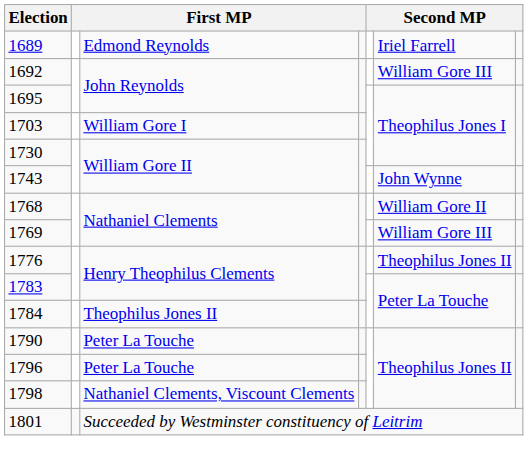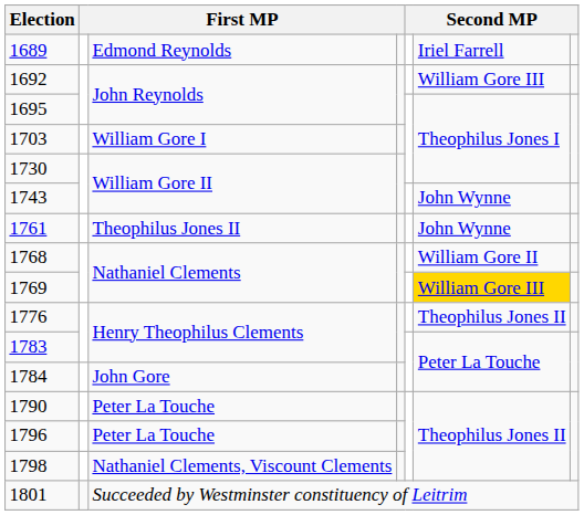 <table class="wikitable">
 <tr>
 <th>Election</th>
 <th colspan=3>First MP</th>
 <th colspan=3>Second MP</th>
 </tr>
 <tr>
 <td><a href='#'>1689</a></td>
 <td style="background-color: white"></td>
 <td><a href='#'>Edmond Reynolds</a></td>
 <td></td>
 <td style="background-color: white"></td>
 <td><a href='#'>Iriel Farrell</a></td>
 <td></td>
 </tr>
 <tr>
 <td>1692</td>
 <td rowspan="2" style="background-color: white"></td>
 <td rowspan="2"><a href='#'>John Reynolds</a></td>
 <td rowspan="2"></td>
 <td style="background-color: white"></td>
 <td><a href='#'>William Gore III</a></td>
 <td></td>
 </tr>
 <tr>
 <td>1695</td>
 <td rowspan="3" style="background-color: white"></td>
 <td rowspan="3"><a href='#'>Theophilus Jones I</a></td>
 <td rowspan="3"></td>
 </tr>
 <tr>
 <td>1703</td>
 <td style="background-color: white"></td>
 <td><a href='#'>William Gore I</a></td>
 <td></td>
 </tr>
 <tr>
 <td>1730</td>
 <td rowspan="2" style="background-color: white"></td>
 <td rowspan="2"><a href='#'>William Gore II</a></td>
 <td rowspan="2"></td>
 </tr>
 <tr>
 <td>1743</td>
 <td style="background-color: white"></td>
 <td><a href='#'>John Wynne</a></td>
 <td></td>
 </tr>
 <tr>
+<td><a href='#'>1761</a></td>
+<td style="background-color: white"></td>
+<td><a href='#'>Theophilus Jones II</a></td>
+<td></td>
+<td style="background-color: white"></td>
+<td><a href='#'>John Wynne</a></td>
+<td></td>
+</tr>
+<tr>
 <td>1768</td>
 <td rowspan="2" style="background-color: white"></td>
 <td rowspan="2"><a href='#'>Nathaniel Clements</a></td>
 <td rowspan="2"></td>
 <td style="background-color: white"></td>
 <td><a href='#'>William Gore II</a></td>
 <td></td>
 </tr>
 <tr>
 <td>1769</td>
 <td style="background-color: white"></td>
-<td><a href='#'>William Gore III</a></td>
+<td style="background: gold;"><a href='#'>William Gore III</a></td>
 <td></td>
 </tr>
 <tr>
 <td>1776</td>
 <td rowspan="2" style="background-color: white"></td>
 <td rowspan="2"><a href='#'>Henry Theophilus Clements</a></td>
 <td rowspan="2"></td>
 <td style="background-color: white"></td>
 <td><a href='#'>Theophilus Jones II</a></td>
 <td></td>
 </tr>
 <tr>
 <td><a href='#'>1783</a></td>
 <td rowspan="2" style="background-color: white"></td>
 <td rowspan="2"><a href='#'>Peter La Touche</a></td>
 <td rowspan="2"></td>
 </tr>
 <tr>
 <td>1784</td>
 <td style="background-color: white"></td>
-<td><a href='#'>Theophilus Jones II</a></td>
+<td><a href='#'>John Gore</a></td>
 <td></td>
 </tr>
 <tr>
 <td>1790</td>
 <td style="background-color: white"></td>
 <td><a href='#'>Peter La Touche</a></td>
 <td></td>
 <td rowspan="3" style="background-color: white"></td>
 <td rowspan="3"><a href='#'>Theophilus Jones II</a></td>
 <td rowspan="3"></td>
 </tr>
 <tr>
 <td>1796</td>
 <td style="background-color: white"></td>
 <td><a href='#'>Peter La Touche</a></td>
 <td></td>
 </tr>
 <tr>
 <td>1798</td>
 <td style="background-color: white"></td>
 <td><a href='#'>Nathaniel Clements, Viscount Clements</a></td>
 <td></td>
 </tr>
 <tr>
 <td>1801</td>
 <td></td>
 <td colspan = "5"><em>Succeeded by Westminster constituency of <a href='#'>Leitrim</a></em></td>
 </tr>
 </table>
